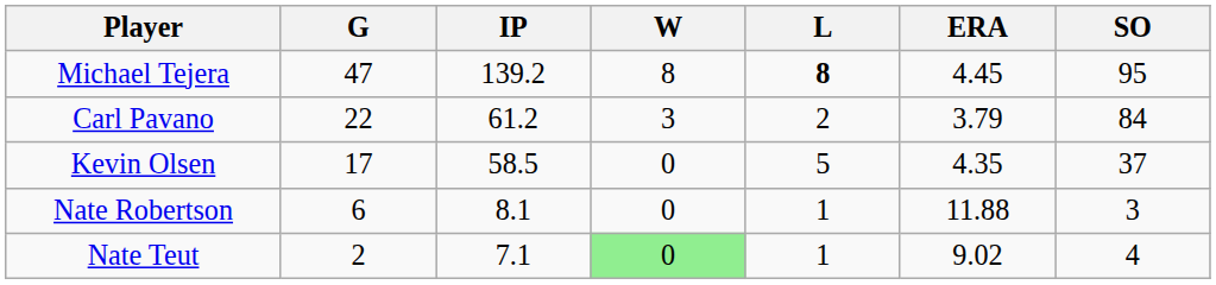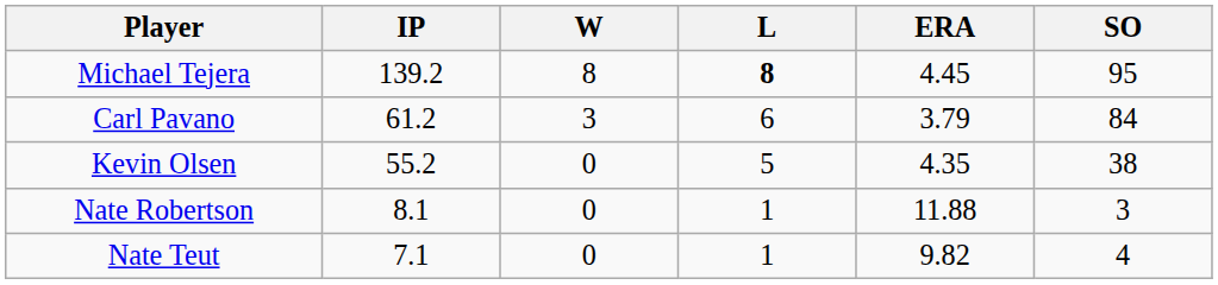 <table class="wikitable sortable">
 <tr>
 <th bgcolor="#DDDDFF" width="16%">Player</th>
-<th bgcolor="#DDDDFF" width="9%">G</th>
 <th bgcolor="#DDDDFF" width="9%">IP</th>
 <th bgcolor="#DDDDFF" width="9%">W</th>
 <th bgcolor="#DDDDFF" width="9%">L</th>
 <th bgcolor="#DDDDFF" width="9%">ERA</th>
 <th bgcolor="#DDDDFF" width="9%">SO</th>
 </tr>
 <tr align="center">
 <td><a href='#'>Michael Tejera</a></td>
-<td>47</td>
 <td>139.2</td>
 <td>8</td>
 <td><strong>8</strong></td>
 <td>4.45</td>
 <td>95</td>
 </tr>
 <tr align=center>
 <td><a href='#'>Carl Pavano</a></td>
-<td>22</td>
 <td>61.2</td>
 <td>3</td>
-<td>2</td>
+<td>6</td>
 <td>3.79</td>
 <td>84</td>
 </tr>
 <tr align=center>
 <td><a href='#'>Kevin Olsen</a></td>
-<td>17</td>
-<td>58.5</td>
+<td>55.2</td>
 <td>0</td>
 <td>5</td>
 <td>4.35</td>
-<td>37</td>
+<td>38</td>
 </tr>
 <tr align=center>
 <td><a href='#'>Nate Robertson</a></td>
-<td>6</td>
 <td>8.1</td>
 <td>0</td>
 <td>1</td>
 <td>11.88</td>
 <td>3</td>
 </tr>
 <tr align=center>
 <td><a href='#'>Nate Teut</a></td>
-<td>2</td>
 <td>7.1</td>
-<td style="background: lightgreen;">0</td>
+<td>0</td>
 <td>1</td>
-<td>9.02</td>
+<td>9.82</td>
 <td>4</td>
 </tr>
 </table>
